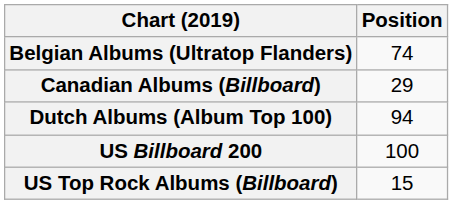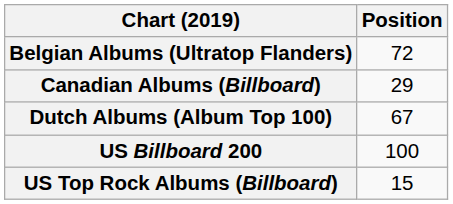 <table class="wikitable sortable plainrowheaders" style="text-align:center">
 <tr>
 <th scope="col">Chart (2019)</th>
 <th scope="col">Position</th>
 </tr>
 <tr>
 <th scope="row">Belgian Albums (Ultratop Flanders)</th>
-<td>74</td>
+<td>72</td>
 </tr>
 <tr>
 <th scope="row">Canadian Albums (<em>Billboard</em>)</th>
 <td>29</td>
 </tr>
 <tr>
 <th scope="row">Dutch Albums (Album Top 100)</th>
-<td>94</td>
+<td>67</td>
 </tr>
 <tr>
 <th scope="row">US <em>Billboard</em> 200</th>
 <td>100</td>
 </tr>
 <tr>
 <th scope="row">US Top Rock Albums (<em>Billboard</em>)</th>
 <td>15</td>
 </tr>
 </table>
